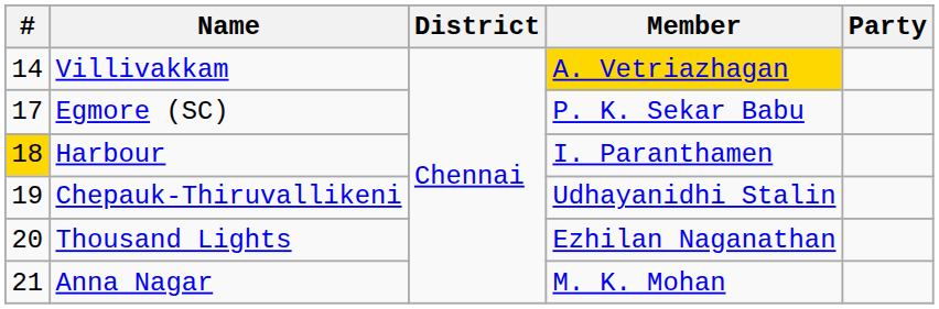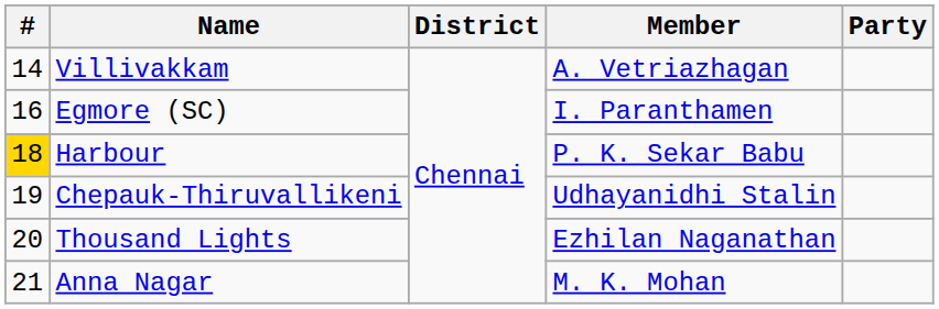 <table class="wikitable">
 <tr>
 <th>#</th>
 <th>Name</th>
 <th>District</th>
 <th>Member</th>
 <th colspan="2">Party</th>
 </tr>
 <tr>
 <td>14</td>
 <td><a href='#'>Villivakkam</a></td>
 <td rowspan="6"><a href='#'>Chennai</a></td>
-<td style="background: gold;"><a href='#'>A. Vetriazhagan</a></td>
+<td><a href='#'>A. Vetriazhagan</a></td>
 <td></td>
 </tr>
 <tr>
-<td>17</td>
+<td>16</td>
 <td><a href='#'>Egmore</a> (SC)</td>
-<td><a href='#'>P. K. Sekar Babu</a></td>
+<td><a href='#'>I. Paranthamen</a></td>
 <td></td>
 </tr>
 <tr>
 <td style="background: gold;">18</td>
 <td><a href='#'>Harbour</a></td>
-<td><a href='#'>I. Paranthamen</a></td>
+<td><a href='#'>P. K. Sekar Babu</a></td>
 <td></td>
 </tr>
 <tr>
 <td>19</td>
 <td><a href='#'>Chepauk-Thiruvallikeni</a></td>
 <td><a href='#'>Udhayanidhi Stalin</a></td>
 <td></td>
 </tr>
 <tr>
 <td>20</td>
 <td><a href='#'>Thousand Lights</a></td>
 <td><a href='#'>Ezhilan Naganathan</a></td>
 <td></td>
 </tr>
 <tr>
 <td>21</td>
 <td><a href='#'>Anna Nagar</a></td>
 <td><a href='#'>M. K. Mohan</a></td>
 <td></td>
 </tr>
 </table>
